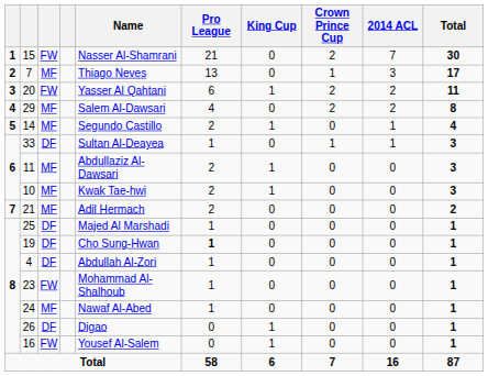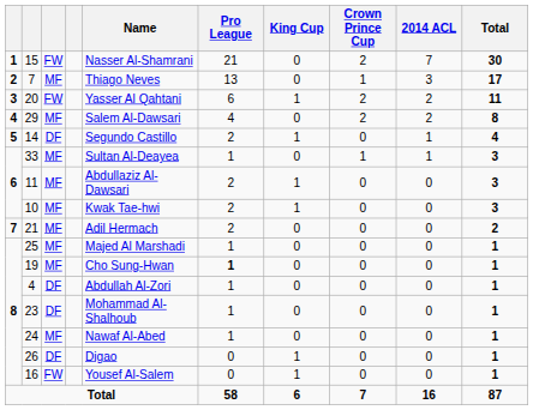 <table class="wikitable" style="text-align:center">
 <tr>
 <th width=15></th>
 <th width=15></th>
 <th width=15></th>
 <th width=15></th>
 <th width=145>Name</th>
 <th width=80><strong><a href='#'>Pro League</a></strong></th>
 <th width=80><strong><a href='#'>King Cup</a></strong></th>
 <th width=80><strong><a href='#'>Crown Prince Cup</a></strong></th>
 <th width=80><strong><a href='#'>2014 ACL</a></strong></th>
 <th width=80><strong>Total</strong></th>
 </tr>
 <tr>
 <td><strong>1</strong></td>
 <td>15</td>
 <td><a href='#'>FW</a></td>
 <td></td>
 <td align=left><a href='#'>Nasser Al-Shamrani</a></td>
 <td>21</td>
 <td>0</td>
 <td>2</td>
 <td>7</td>
 <td><strong>30</strong></td>
 </tr>
 <tr>
 <td><strong>2</strong></td>
 <td>7</td>
 <td><a href='#'>MF</a></td>
 <td></td>
 <td align=left><a href='#'>Thiago Neves</a></td>
 <td>13</td>
 <td>0</td>
 <td>1</td>
 <td>3</td>
 <td><strong>17</strong></td>
 </tr>
 <tr>
 <td><strong>3</strong></td>
 <td>20</td>
 <td><a href='#'>FW</a></td>
 <td></td>
 <td align=left><a href='#'>Yasser Al Qahtani</a></td>
 <td>6</td>
 <td>1</td>
 <td>2</td>
 <td>2</td>
 <td><strong>11</strong></td>
 </tr>
 <tr>
 <td><strong>4</strong></td>
 <td>29</td>
 <td><a href='#'>MF</a></td>
 <td></td>
 <td align=left><a href='#'>Salem Al-Dawsari</a></td>
 <td>4</td>
 <td>0</td>
 <td>2</td>
 <td>2</td>
 <td><strong>8</strong></td>
 </tr>
 <tr>
 <td><strong>5</strong></td>
 <td>14</td>
-<td><a href='#'>MF</a></td>
+<td><a href='#'>DF</a></td>
 <td></td>
 <td align=left><a href='#'>Segundo Castillo</a></td>
 <td>2</td>
 <td>1</td>
 <td>0</td>
 <td>1</td>
 <td><strong>4</strong></td>
 </tr>
 <tr>
 <td rowspan=3><strong>6</strong></td>
 <td>33</td>
-<td><a href='#'>DF</a></td>
+<td><a href='#'>MF</a></td>
 <td></td>
 <td align=left><a href='#'>Sultan Al-Deayea</a></td>
 <td>1</td>
 <td>0</td>
 <td>1</td>
 <td>1</td>
 <td><strong>3</strong></td>
 </tr>
 <tr>
 <td>11</td>
 <td><a href='#'>MF</a></td>
 <td></td>
 <td align=left><a href='#'>Abdullaziz Al-Dawsari</a></td>
 <td>2</td>
 <td>1</td>
 <td>0</td>
 <td>0</td>
 <td><strong>3</strong></td>
 </tr>
 <tr>
 <td>10</td>
 <td><a href='#'>MF</a></td>
 <td></td>
 <td align=left><a href='#'>Kwak Tae-hwi</a></td>
 <td>2</td>
 <td>1</td>
 <td>0</td>
 <td>0</td>
 <td><strong>3</strong></td>
 </tr>
 <tr>
 <td><strong>7</strong></td>
 <td>21</td>
 <td><a href='#'>MF</a></td>
 <td></td>
 <td align=left><a href='#'>Adil Hermach</a></td>
 <td>2</td>
 <td>0</td>
 <td>0</td>
 <td>0</td>
 <td><strong>2</strong></td>
 </tr>
 <tr>
 <td rowspan=7><strong>8</strong></td>
 <td>25</td>
-<td><a href='#'>DF</a></td>
+<td><a href='#'>MF</a></td>
 <td></td>
 <td align=left><a href='#'>Majed Al Marshadi</a></td>
 <td>1</td>
 <td>0</td>
 <td>0</td>
 <td>0</td>
 <td><strong>1</strong></td>
 </tr>
 <tr>
 <td>19</td>
-<td><a href='#'>DF</a></td>
+<td><a href='#'>MF</a></td>
 <td></td>
 <td align=left><a href='#'>Cho Sung-Hwan</a></td>
 <td><strong>1</strong></td>
 <td>0</td>
 <td>0</td>
 <td>0</td>
 <td><strong>1</strong></td>
 </tr>
 <tr>
 <td>4</td>
 <td><a href='#'>DF</a></td>
 <td></td>
 <td align=left><a href='#'>Abdullah Al-Zori</a></td>
 <td>1</td>
 <td>0</td>
 <td>0</td>
 <td>0</td>
 <td><strong>1</strong></td>
 </tr>
 <tr>
 <td>23</td>
-<td><a href='#'>FW</a></td>
+<td><a href='#'>DF</a></td>
 <td></td>
 <td align=left><a href='#'>Mohammad Al-Shalhoub</a></td>
 <td>1</td>
 <td>0</td>
 <td>0</td>
 <td>0</td>
 <td><strong>1</strong></td>
 </tr>
 <tr>
 <td>24</td>
 <td><a href='#'>MF</a></td>
 <td></td>
 <td align=left><a href='#'>Nawaf Al-Abed</a></td>
 <td>1</td>
 <td>0</td>
 <td>0</td>
 <td>0</td>
 <td><strong>1</strong></td>
 </tr>
 <tr>
 <td>26</td>
 <td><a href='#'>DF</a></td>
 <td></td>
 <td align=left><a href='#'>Digao</a></td>
 <td>0</td>
 <td>1</td>
 <td>0</td>
 <td>0</td>
 <td><strong>1</strong></td>
 </tr>
 <tr>
 <td>16</td>
 <td><a href='#'>FW</a></td>
 <td></td>
 <td align=left><a href='#'>Yousef Al-Salem</a></td>
 <td>0</td>
 <td>1</td>
 <td>0</td>
 <td>0</td>
 <td><strong>1</strong></td>
 </tr>
 <tr>
 <td colspan=5><strong>Total</strong></td>
 <td><strong>58</strong></td>
 <td><strong>6</strong></td>
 <td><strong>7</strong></td>
 <td><strong>16</strong></td>
 <td><strong>87</strong></td>
 </tr>
 </table>
